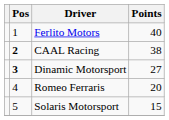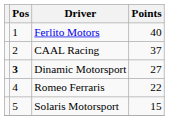 <table class="wikitable" style="font-size: 95%;">
 <tr>
 <th></th>
 <th>Pos</th>
 <th>Driver</th>
 <th>Points</th>
 </tr>
 <tr>
 <td align="left"></td>
 <td>1</td>
 <td> <a href='#'>Ferlito Motors</a></td>
 <td align="right">40</td>
 </tr>
 <tr>
 <td align="left"></td>
-<td><strong>2</strong></td>
+<td>2</td>
 <td> CAAL Racing</td>
-<td align="right">38</td>
+<td align="right">37</td>
 </tr>
 <tr>
 <td align="left"></td>
 <td><strong>3</strong></td>
 <td> Dinamic Motorsport</td>
 <td align="right">27</td>
 </tr>
 <tr>
 <td align="left"></td>
 <td>4</td>
 <td> Romeo Ferraris</td>
-<td align="right">20</td>
+<td align="right">22</td>
 </tr>
 <tr>
 <td align="left"></td>
 <td>5</td>
 <td> Solaris Motorsport</td>
 <td align="right">15</td>
 </tr>
 <tr>
 </tr>
 </table>
